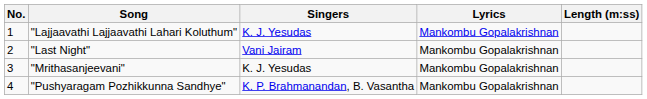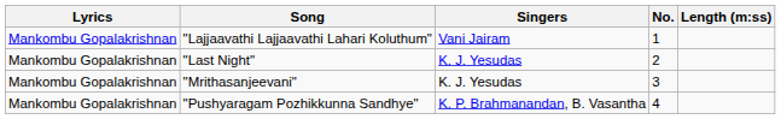 <table class="wikitable" style="font-size:95%;">
 <tr>
-<th>No.</th>
+<th>Lyrics</th>
 <th>Song</th>
 <th>Singers</th>
-<th>Lyrics</th>
+<th>No.</th>
 <th>Length (m:ss)</th>
 </tr>
 <tr>
+<td><a href='#'>Mankombu Gopalakrishnan</a></td>
+<td>"Lajjaavathi Lajjaavathi Lahari Koluthum"</td>
+<td><a href='#'>Vani Jairam</a></td>
 <td>1</td>
-<td>"Lajjaavathi Lajjaavathi Lahari Koluthum"</td>
-<td><a href='#'>K. J. Yesudas</a></td>
-<td><a href='#'>Mankombu Gopalakrishnan</a></td>
 <td></td>
 </tr>
 <tr>
+<td>Mankombu Gopalakrishnan</td>
+<td>"Last Night"</td>
+<td><a href='#'>K. J. Yesudas</a></td>
 <td>2</td>
-<td>"Last Night"</td>
-<td><a href='#'>Vani Jairam</a></td>
-<td>Mankombu Gopalakrishnan</td>
 <td></td>
 </tr>
 <tr>
-<td>3</td>
+<td>Mankombu Gopalakrishnan</td>
 <td>"Mrithasanjeevani"</td>
 <td>K. J. Yesudas</td>
-<td>Mankombu Gopalakrishnan</td>
+<td>3</td>
 <td></td>
 </tr>
 <tr>
-<td>4</td>
+<td>Mankombu Gopalakrishnan</td>
 <td>"Pushyaragam Pozhikkunna Sandhye"</td>
 <td><a href='#'>K. P. Brahmanandan</a>, B. Vasantha</td>
-<td>Mankombu Gopalakrishnan</td>
+<td>4</td>
 <td></td>
 </tr>
 </table>
